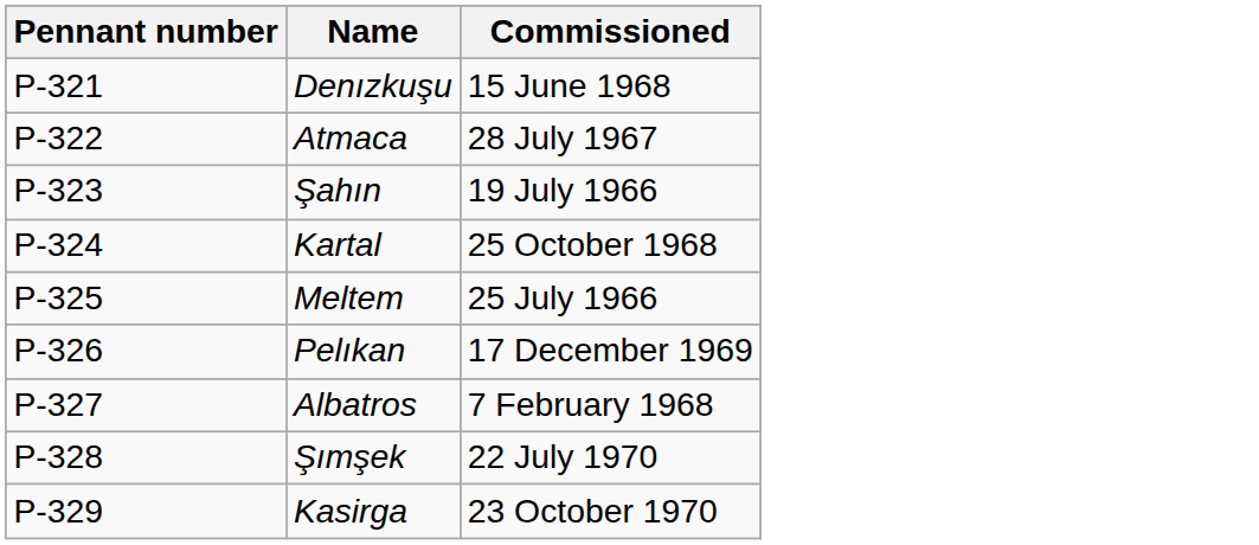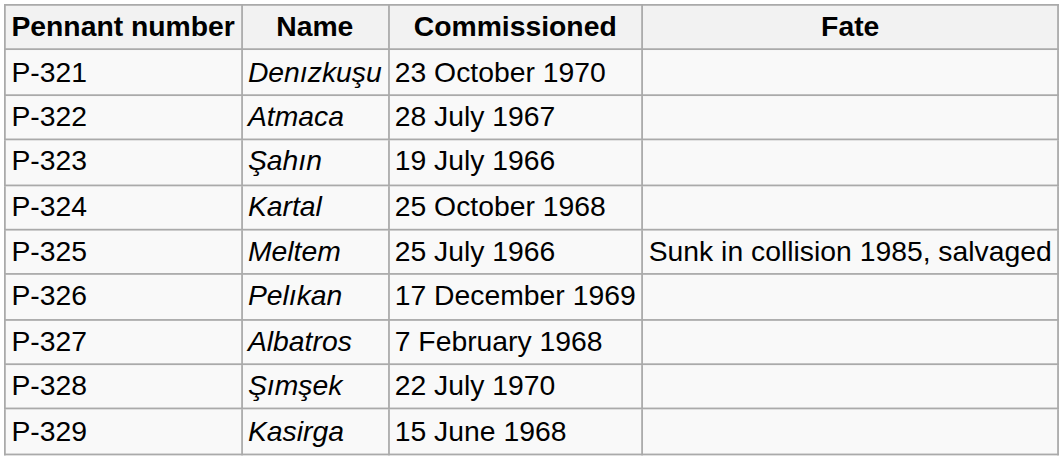 <table class="wikitable">
 <tr>
 <th>Pennant number</th>
 <th>Name</th>
 <th>Commissioned</th>
+<th>Fate</th>
 </tr>
 <tr>
 <td>P-321</td>
 <td><em>Denızkuşu</em></td>
-<td>15 June 1968</td>
+<td>23 October 1970</td>
+<td></td>
 </tr>
 <tr>
 <td>P-322</td>
 <td><em>Atmaca</em></td>
 <td>28 July 1967</td>
+<td></td>
 </tr>
 <tr>
 <td>P-323</td>
 <td><em>Şahın</em></td>
 <td>19 July 1966</td>
+<td></td>
 </tr>
 <tr>
 <td>P-324</td>
 <td><em>Kartal</em></td>
 <td>25 October 1968</td>
+<td></td>
 </tr>
 <tr>
 <td>P-325</td>
 <td><em>Meltem</em></td>
 <td>25 July 1966</td>
+<td>Sunk in collision 1985, salvaged</td>
 </tr>
 <tr>
 <td>P-326</td>
 <td><em>Pelıkan</em></td>
 <td>17 December 1969</td>
+<td></td>
 </tr>
 <tr>
 <td>P-327</td>
 <td><em>Albatros</em></td>
 <td>7 February 1968</td>
+<td></td>
 </tr>
 <tr>
 <td>P-328</td>
 <td><em>Şımşek</em></td>
 <td>22 July 1970</td>
+<td></td>
 </tr>
 <tr>
 <td>P-329</td>
 <td><em>Kasirga</em></td>
-<td>23 October 1970</td>
+<td>15 June 1968</td>
+<td></td>
 </tr>
 </table>
